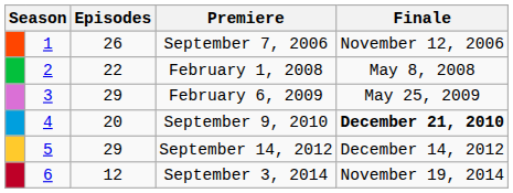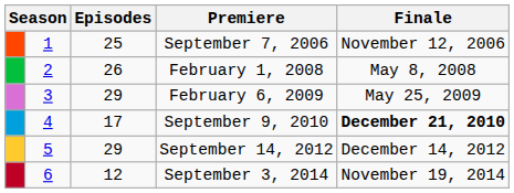 <table class="wikitable">
 <tr>
 <th colspan="2">Season</th>
 <th>Episodes</th>
 <th>Premiere</th>
 <th>Finale</th>
 </tr>
 <tr>
 <td style="color:#FFFFFF; background-color: #FF4500"></td>
 <td align="center"><a href='#'>1</a></td>
-<td align="center">26</td>
+<td align="center">25</td>
 <td align="center">September 7, 2006</td>
 <td align="center">November 12, 2006</td>
 </tr>
 <tr>
 <td style="color:#FFFFFF; background-color: #03C03C"></td>
 <td align="center"><a href='#'>2</a></td>
-<td align="center">22</td>
+<td align="center">26</td>
 <td align="center">February 1, 2008</td>
 <td align="center">May 8, 2008</td>
 </tr>
 <tr>
 <td style="color: #000000; background-color: #DA70D6"></td>
 <td align="center"><a href='#'>3</a></td>
 <td align="center">29</td>
 <td align="center">February 6, 2009</td>
 <td align="center">May 25, 2009</td>
 </tr>
 <tr>
 <td style="background:#009fde;"></td>
 <td align="center"><a href='#'>4</a></td>
-<td align="center">20</td>
+<td align="center">17</td>
 <td align="center">September 9, 2010</td>
 <td align="center"><strong>December 21, 2010</strong></td>
 </tr>
 <tr>
 <td style="background:#FFCA2C; color:#000000;"></td>
 <td align="center"><a href='#'>5</a></td>
 <td align="center">29</td>
 <td align="center">September 14, 2012</td>
 <td align="center">December 14, 2012</td>
 </tr>
 <tr>
 <td style="background:#BE0027;"></td>
 <td align="center"><a href='#'>6</a></td>
 <td align="center">12</td>
 <td align="center">September 3, 2014</td>
 <td align="center">November 19, 2014</td>
 </tr>
 </table>
